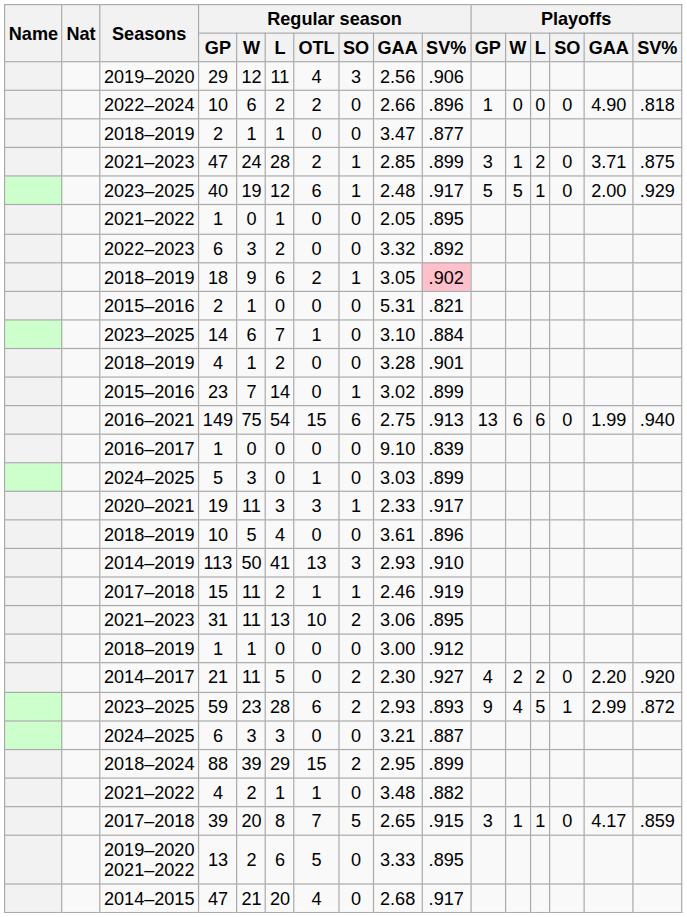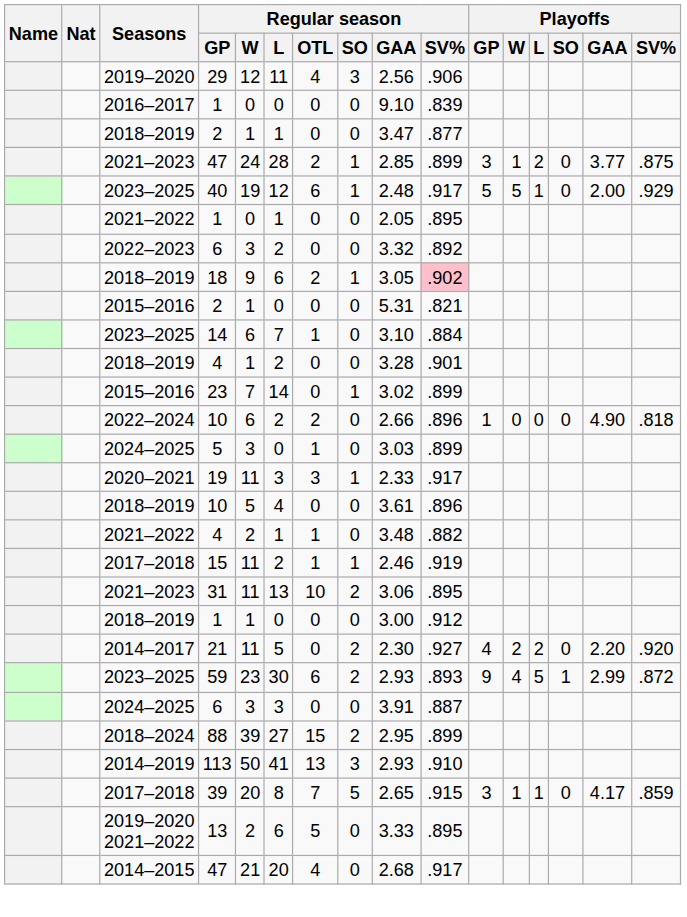 <table class="wikitable sortable plainrowheaders" style="text-align:center; font-size:95%">
 <tr>
 <th scope="col" rowspan="2">Name</th>
 <th scope="col" rowspan="2">Nat</th>
 <th scope="col" rowspan="2">Seasons</th>
 <th scope=colgroup colspan="7">Regular season</th>
 <th scope=colgroup colspan="6">Playoffs<br></th>
 </tr>
 <tr>
 <th scope="col" data-sort-type="number">GP</th>
 <th scope="col" data-sort-type="number">W</th>
 <th scope="col" data-sort-type="number">L</th>
 <th scope="col" data-sort-type="number">OTL</th>
 <th scope="col" data-sort-type="number">SO</th>
 <th scope="col" data-sort-type="number">GAA</th>
 <th scope="col" data-sort-type="number">SV%</th>
 <th scope="col" data-sort-type="number">GP</th>
 <th scope="col" data-sort-type="number">W</th>
 <th scope="col" data-sort-type="number">L</th>
 <th scope="col" data-sort-type="number">SO</th>
 <th scope="col" data-sort-type="number">GAA</th>
 <th scope="col" data-sort-type="number">SV%</th>
 </tr>
 <tr>
 <th scope="row"></th>
 <td></td>
 <td>2019–2020</td>
 <td>29</td>
 <td>12</td>
 <td>11</td>
 <td>4</td>
 <td>3</td>
 <td>2.56</td>
 <td>.906</td>
 <td></td>
 <td></td>
 <td></td>
 <td></td>
 <td></td>
 <td></td>
 </tr>
 <tr>
 <th scope="row"></th>
 <td></td>
-<td>2022–2024</td>
-<td>10</td>
-<td>6</td>
-<td>2</td>
-<td>2</td>
-<td>0</td>
-<td>2.66</td>
-<td>.896</td>
+<td>2016–2017</td>
 <td>1</td>
 <td>0</td>
 <td>0</td>
 <td>0</td>
-<td>4.90</td>
-<td>.818</td>
+<td>0</td>
+<td>9.10</td>
+<td>.839</td>
+<td></td>
+<td></td>
+<td></td>
+<td></td>
+<td></td>
+<td></td>
 </tr>
 <tr>
 <th scope="row"></th>
 <td></td>
 <td>2018–2019</td>
 <td>2</td>
 <td>1</td>
 <td>1</td>
 <td>0</td>
 <td>0</td>
 <td>3.47</td>
 <td>.877</td>
 <td></td>
 <td></td>
 <td></td>
 <td></td>
 <td></td>
 <td></td>
 </tr>
 <tr>
 <th scope="row"></th>
 <td></td>
 <td>2021–2023</td>
 <td>47</td>
 <td>24</td>
 <td>28</td>
 <td>2</td>
 <td>1</td>
 <td>2.85</td>
 <td>.899</td>
 <td>3</td>
 <td>1</td>
 <td>2</td>
 <td>0</td>
-<td>3.71</td>
+<td>3.77</td>
 <td>.875</td>
 </tr>
 <tr>
 <th scope="row" style="background:#ccffcc;"></th>
 <td></td>
 <td>2023–2025</td>
 <td>40</td>
 <td>19</td>
 <td>12</td>
 <td>6</td>
 <td>1</td>
 <td>2.48</td>
 <td>.917</td>
 <td>5</td>
 <td>5</td>
 <td>1</td>
 <td>0</td>
 <td>2.00</td>
 <td>.929</td>
 </tr>
 <tr>
 <th scope="row"></th>
 <td></td>
 <td>2021–2022</td>
 <td>1</td>
 <td>0</td>
 <td>1</td>
 <td>0</td>
 <td>0</td>
 <td>2.05</td>
 <td>.895</td>
 <td></td>
 <td></td>
 <td></td>
 <td></td>
 <td></td>
 <td></td>
 </tr>
 <tr>
 <th scope="row"></th>
 <td></td>
 <td>2022–2023</td>
 <td>6</td>
 <td>3</td>
 <td>2</td>
 <td>0</td>
 <td>0</td>
 <td>3.32</td>
 <td>.892</td>
 <td></td>
 <td></td>
 <td></td>
 <td></td>
 <td></td>
 <td></td>
 </tr>
 <tr>
 <th scope="row"></th>
 <td></td>
 <td>2018–2019</td>
 <td>18</td>
 <td>9</td>
 <td>6</td>
 <td>2</td>
 <td>1</td>
 <td>3.05</td>
 <td style="background: pink;">.902</td>
 <td></td>
 <td></td>
 <td></td>
 <td></td>
 <td></td>
 <td></td>
 </tr>
 <tr>
 <th scope="row"></th>
 <td></td>
 <td>2015–2016</td>
 <td>2</td>
 <td>1</td>
 <td>0</td>
 <td>0</td>
 <td>0</td>
 <td>5.31</td>
 <td>.821</td>
 <td></td>
 <td></td>
 <td></td>
 <td></td>
 <td></td>
 <td></td>
 </tr>
 <tr>
 <th scope="row" style="background:#ccffcc;"></th>
 <td></td>
 <td>2023–2025</td>
 <td>14</td>
 <td>6</td>
 <td>7</td>
 <td>1</td>
 <td>0</td>
 <td>3.10</td>
 <td>.884</td>
 <td></td>
 <td></td>
 <td></td>
 <td></td>
 <td></td>
 <td></td>
 </tr>
 <tr>
 <th scope="row"></th>
 <td></td>
 <td>2018–2019</td>
 <td>4</td>
 <td>1</td>
 <td>2</td>
 <td>0</td>
 <td>0</td>
 <td>3.28</td>
 <td>.901</td>
 <td></td>
 <td></td>
 <td></td>
 <td></td>
 <td></td>
 <td></td>
 </tr>
 <tr>
 <th scope="row"></th>
 <td></td>
 <td>2015–2016</td>
 <td>23</td>
 <td>7</td>
 <td>14</td>
 <td>0</td>
 <td>1</td>
 <td>3.02</td>
 <td>.899</td>
 <td></td>
 <td></td>
 <td></td>
 <td></td>
 <td></td>
 <td></td>
 </tr>
 <tr>
 <th scope="row"></th>
 <td></td>
-<td>2016–2021</td>
-<td>149</td>
-<td>75</td>
-<td>54</td>
-<td>15</td>
+<td>2022–2024</td>
+<td>10</td>
 <td>6</td>
-<td>2.75</td>
-<td>.913</td>
-<td>13</td>
-<td>6</td>
-<td>6</td>
+<td>2</td>
+<td>2</td>
 <td>0</td>
-<td>1.99</td>
-<td>.940</td>
-</tr>
-<tr>
-<th scope="row"></th>
-<td></td>
-<td>2016–2017</td>
+<td>2.66</td>
+<td>.896</td>
 <td>1</td>
 <td>0</td>
 <td>0</td>
 <td>0</td>
-<td>0</td>
-<td>9.10</td>
-<td>.839</td>
-<td></td>
-<td></td>
-<td></td>
-<td></td>
-<td></td>
-<td></td>
+<td>4.90</td>
+<td>.818</td>
 </tr>
 <tr>
 <th scope="row" style="background:#ccffcc;"></th>
 <td></td>
 <td>2024–2025</td>
 <td>5</td>
 <td>3</td>
 <td>0</td>
 <td>1</td>
 <td>0</td>
 <td>3.03</td>
 <td>.899</td>
 <td></td>
 <td></td>
 <td></td>
 <td></td>
 <td></td>
 <td></td>
 </tr>
 <tr>
 <th scope="row"></th>
 <td></td>
 <td>2020–2021</td>
 <td>19</td>
 <td>11</td>
 <td>3</td>
 <td>3</td>
 <td>1</td>
 <td>2.33</td>
 <td>.917</td>
 <td></td>
 <td></td>
 <td></td>
 <td></td>
 <td></td>
 <td></td>
 </tr>
 <tr>
 <th scope="row"></th>
 <td></td>
 <td>2018–2019</td>
 <td>10</td>
 <td>5</td>
 <td>4</td>
 <td>0</td>
 <td>0</td>
 <td>3.61</td>
 <td>.896</td>
 <td></td>
 <td></td>
 <td></td>
 <td></td>
 <td></td>
 <td></td>
 </tr>
 <tr>
 <th scope="row"></th>
 <td></td>
-<td>2014–2019</td>
-<td>113</td>
-<td>50</td>
-<td>41</td>
-<td>13</td>
-<td>3</td>
-<td>2.93</td>
-<td>.910</td>
+<td>2021–2022</td>
+<td>4</td>
+<td>2</td>
+<td>1</td>
+<td>1</td>
+<td>0</td>
+<td>3.48</td>
+<td>.882</td>
 <td></td>
 <td></td>
 <td></td>
 <td></td>
 <td></td>
 <td></td>
 </tr>
 <tr>
 <th scope="row"></th>
 <td></td>
 <td>2017–2018</td>
 <td>15</td>
 <td>11</td>
 <td>2</td>
 <td>1</td>
 <td>1</td>
 <td>2.46</td>
 <td>.919</td>
 <td></td>
 <td></td>
 <td></td>
 <td></td>
 <td></td>
 <td></td>
 </tr>
 <tr>
 <th scope="row"></th>
 <td></td>
 <td>2021–2023</td>
 <td>31</td>
 <td>11</td>
 <td>13</td>
 <td>10</td>
 <td>2</td>
 <td>3.06</td>
 <td>.895</td>
 <td></td>
 <td></td>
 <td></td>
 <td></td>
 <td></td>
 <td></td>
 </tr>
 <tr>
 <th scope="row"></th>
 <td></td>
 <td>2018–2019</td>
 <td>1</td>
 <td>1</td>
 <td>0</td>
 <td>0</td>
 <td>0</td>
 <td>3.00</td>
 <td>.912</td>
 <td></td>
 <td></td>
 <td></td>
 <td></td>
 <td></td>
 <td></td>
 </tr>
 <tr>
 <th scope="row"></th>
 <td></td>
 <td>2014–2017</td>
 <td>21</td>
 <td>11</td>
 <td>5</td>
 <td>0</td>
 <td>2</td>
 <td>2.30</td>
 <td>.927</td>
 <td>4</td>
 <td>2</td>
 <td>2</td>
 <td>0</td>
 <td>2.20</td>
 <td>.920</td>
 </tr>
 <tr>
 <th scope="row" style="background:#ccffcc;"></th>
 <td></td>
 <td>2023–2025</td>
 <td>59</td>
 <td>23</td>
-<td>28</td>
+<td>30</td>
 <td>6</td>
 <td>2</td>
 <td>2.93</td>
 <td>.893</td>
 <td>9</td>
 <td>4</td>
 <td>5</td>
 <td>1</td>
 <td>2.99</td>
 <td>.872</td>
 </tr>
 <tr>
 <th scope="row" style="background:#ccffcc;"></th>
 <td></td>
 <td>2024–2025</td>
 <td>6</td>
 <td>3</td>
 <td>3</td>
 <td>0</td>
 <td>0</td>
-<td>3.21</td>
+<td>3.91</td>
 <td>.887</td>
 <td></td>
 <td></td>
 <td></td>
 <td></td>
 <td></td>
 <td></td>
 </tr>
 <tr>
 <th scope="row"></th>
 <td></td>
 <td>2018–2024</td>
 <td>88</td>
 <td>39</td>
-<td>29</td>
+<td>27</td>
 <td>15</td>
 <td>2</td>
 <td>2.95</td>
 <td>.899</td>
 <td></td>
 <td></td>
 <td></td>
 <td></td>
 <td></td>
 <td></td>
 </tr>
 <tr>
 <th scope="row"></th>
 <td></td>
-<td>2021–2022</td>
-<td>4</td>
-<td>2</td>
-<td>1</td>
-<td>1</td>
-<td>0</td>
-<td>3.48</td>
-<td>.882</td>
+<td>2014–2019</td>
+<td>113</td>
+<td>50</td>
+<td>41</td>
+<td>13</td>
+<td>3</td>
+<td>2.93</td>
+<td>.910</td>
 <td></td>
 <td></td>
 <td></td>
 <td></td>
 <td></td>
 <td></td>
 </tr>
 <tr>
 <th scope="row"></th>
 <td></td>
 <td>2017–2018</td>
 <td>39</td>
 <td>20</td>
 <td>8</td>
 <td>7</td>
 <td>5</td>
 <td>2.65</td>
 <td>.915</td>
 <td>3</td>
 <td>1</td>
 <td>1</td>
 <td>0</td>
 <td>4.17</td>
 <td>.859</td>
 </tr>
 <tr>
 <th scope="row"></th>
 <td></td>
 <td>2019–2020<br>2021–2022</td>
 <td>13</td>
 <td>2</td>
 <td>6</td>
 <td>5</td>
 <td>0</td>
 <td>3.33</td>
 <td>.895</td>
 <td></td>
 <td></td>
 <td></td>
 <td></td>
 <td></td>
 <td></td>
 </tr>
 <tr>
 <th scope="row"></th>
 <td></td>
 <td>2014–2015</td>
 <td>47</td>
 <td>21</td>
 <td>20</td>
 <td>4</td>
 <td>0</td>
 <td>2.68</td>
 <td>.917</td>
 <td></td>
 <td></td>
 <td></td>
 <td></td>
 <td></td>
 <td></td>
 </tr>
 </table>
